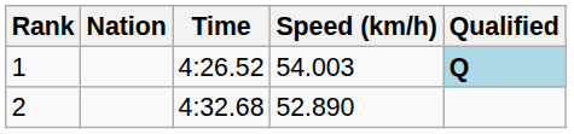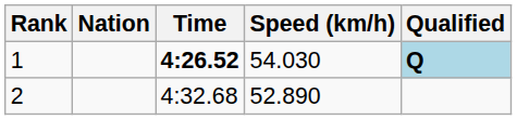 <table class="wikitable" style="font-size:95%;">
 <tr>
 <th>Rank</th>
 <th>Nation</th>
 <th>Time</th>
 <th>Speed (km/h)</th>
 <th>Qualified</th>
 </tr>
 <tr>
 <td>1</td>
 <td></td>
-<td>4:26.52</td>
-<td>54.003</td>
+<td><strong>4:26.52</strong></td>
+<td>54.030</td>
 <td style="background: lightblue;"><strong>Q</strong></td>
 </tr>
 <tr>
 <td>2</td>
 <td></td>
 <td>4:32.68</td>
 <td>52.890</td>
 <td></td>
 </tr>
 </table>
